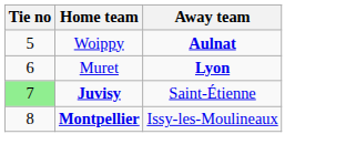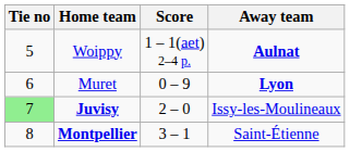 <table class="wikitable" style="text-align:center">
 <tr>
 <th>Tie no</th>
 <th>Home team</th>
+<th>Score</th>
 <th>Away team</th>
 </tr>
 <tr>
 <td>5</td>
 <td><a href='#'>Woippy</a></td>
+<td>1 – 1(<a href='#'>aet</a>)<br><small>2–4 <a href='#'>p.</a></small></td>
 <td><strong><a href='#'>Aulnat</a></strong></td>
 </tr>
 <tr>
 <td>6</td>
 <td><a href='#'>Muret</a></td>
+<td>0 – 9</td>
 <td><strong><a href='#'>Lyon</a></strong></td>
 </tr>
 <tr>
 <td style="background: lightgreen;">7</td>
 <td><strong><a href='#'>Juvisy</a></strong></td>
-<td><a href='#'>Saint-Étienne</a></td>
+<td>2 – 0</td>
+<td><a href='#'>Issy-les-Moulineaux</a></td>
 </tr>
 <tr>
 <td>8</td>
 <td><strong><a href='#'>Montpellier</a></strong></td>
-<td><a href='#'>Issy-les-Moulineaux</a></td>
+<td>3 – 1</td>
+<td><a href='#'>Saint-Étienne</a></td>
 </tr>
 </table>
